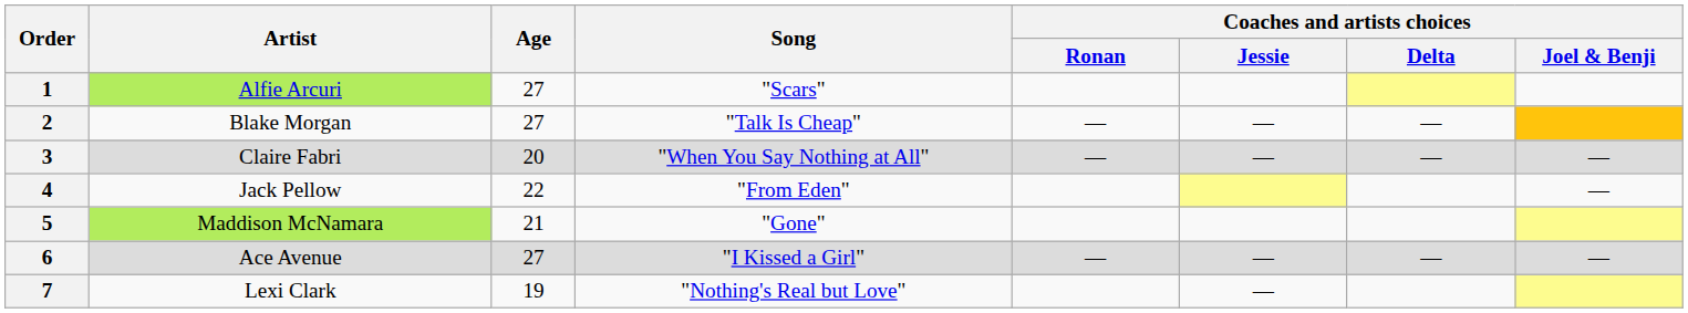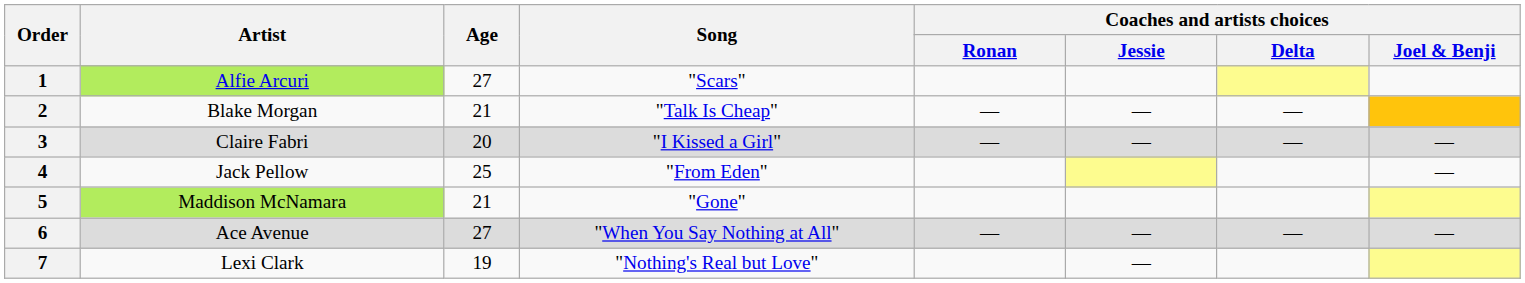 <table class="wikitable" style="text-align:center; width:100%;">
 <tr>
 <th scope="col" rowspan="2" style="width:05%;">Order</th>
 <th scope="col" rowspan="2" style="width:24%;">Artist</th>
 <th scope="col" rowspan="2" style="width:05%;">Age</th>
 <th scope="col" rowspan="2" style="width:26%;">Song</th>
 <th colspan="4" style="width:40%;">Coaches and artists choices</th>
 </tr>
 <tr>
 <th style="width:10%;"><a href='#'>Ronan</a></th>
 <th style="width:10%;"><a href='#'>Jessie</a></th>
 <th style="width:10%;"><a href='#'>Delta</a></th>
 <th style="width:10%;"><a href='#'>Joel & Benji</a></th>
 </tr>
 <tr>
 <th>1</th>
 <td style="background-color:#B2EC5D;"><a href='#'>Alfie Arcuri</a></td>
 <td>27</td>
 <td>"<a href='#'>Scars</a>"</td>
 <td> <strong></strong> </td>
 <td><strong>  </strong></td>
 <td style="background-color:#FDFC8F;"><strong>  </strong></td>
 <td> <strong></strong> </td>
 </tr>
 <tr>
 <th>2</th>
 <td>Blake Morgan</td>
-<td>27</td>
+<td>21</td>
 <td>"<a href='#'>Talk Is Cheap</a>"</td>
 <td>—</td>
 <td>—</td>
 <td>—</td>
 <td style="background:#FFC40C"> <strong></strong> </td>
 </tr>
 <tr>
 <th>3</th>
 <td style="background-color:#DCDCDC;">Claire Fabri</td>
 <td style="background-color:#DCDCDC;">20</td>
-<td style="background-color:#DCDCDC;">"<a href='#'>When You Say Nothing at All</a>"</td>
+<td style="background-color:#DCDCDC;">"<a href='#'>I Kissed a Girl</a>"</td>
 <td style="background-color:#DCDCDC;">—</td>
 <td style="background-color:#DCDCDC;">—</td>
 <td style="background-color:#DCDCDC;">—</td>
 <td style="background-color:#DCDCDC;">—</td>
 </tr>
 <tr>
 <th>4</th>
 <td>Jack Pellow</td>
-<td>22</td>
+<td>25</td>
 <td>"<a href='#'>From Eden</a>"</td>
 <td> <strong></strong> </td>
 <td style="background-color:#FDFC8F;"> <strong></strong> </td>
 <td> <strong></strong> </td>
 <td>—</td>
 </tr>
 <tr>
 <th>5</th>
 <td style="background-color:#B2EC5D;">Maddison McNamara</td>
 <td>21</td>
 <td>"<a href='#'>Gone</a>"</td>
 <td> <strong></strong> </td>
 <td> <strong></strong> </td>
 <td> <strong></strong> </td>
 <td style="background-color:#FDFC8F;"> <strong></strong> </td>
 </tr>
 <tr>
 <th>6</th>
 <td style="background-color:#DCDCDC;">Ace Avenue</td>
 <td style="background-color:#DCDCDC;">27</td>
-<td style="background-color:#DCDCDC;">"<a href='#'>I Kissed a Girl</a>"</td>
+<td style="background-color:#DCDCDC;">"<a href='#'>When You Say Nothing at All</a>"</td>
 <td style="background-color:#DCDCDC;">—</td>
 <td style="background-color:#DCDCDC;">—</td>
 <td style="background-color:#DCDCDC;">—</td>
 <td style="background-color:#DCDCDC;">—</td>
 </tr>
 <tr>
 <th>7</th>
 <td>Lexi Clark</td>
 <td>19</td>
 <td>"<a href='#'>Nothing's Real but Love</a>"</td>
 <td> <strong></strong> </td>
 <td>—</td>
 <td> <strong></strong> </td>
 <td style="background-color:#FDFC8F;"> <strong></strong> </td>
 </tr>
 </table>
